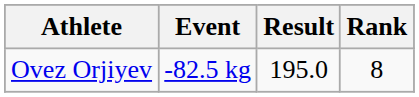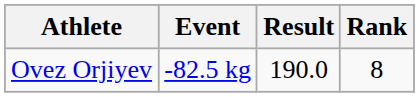 <table class="wikitable" style="font-size:90%">
 <tr>
 <th>Athlete</th>
 <th>Event</th>
 <th>Result</th>
 <th>Rank</th>
 </tr>
 <tr>
 <td><a href='#'>Ovez Orjiyev</a></td>
 <td><a href='#'>-82.5 kg</a></td>
-<td align="center">195.0</td>
+<td align="center">190.0</td>
 <td align="center">8</td>
 </tr>
 </table>
